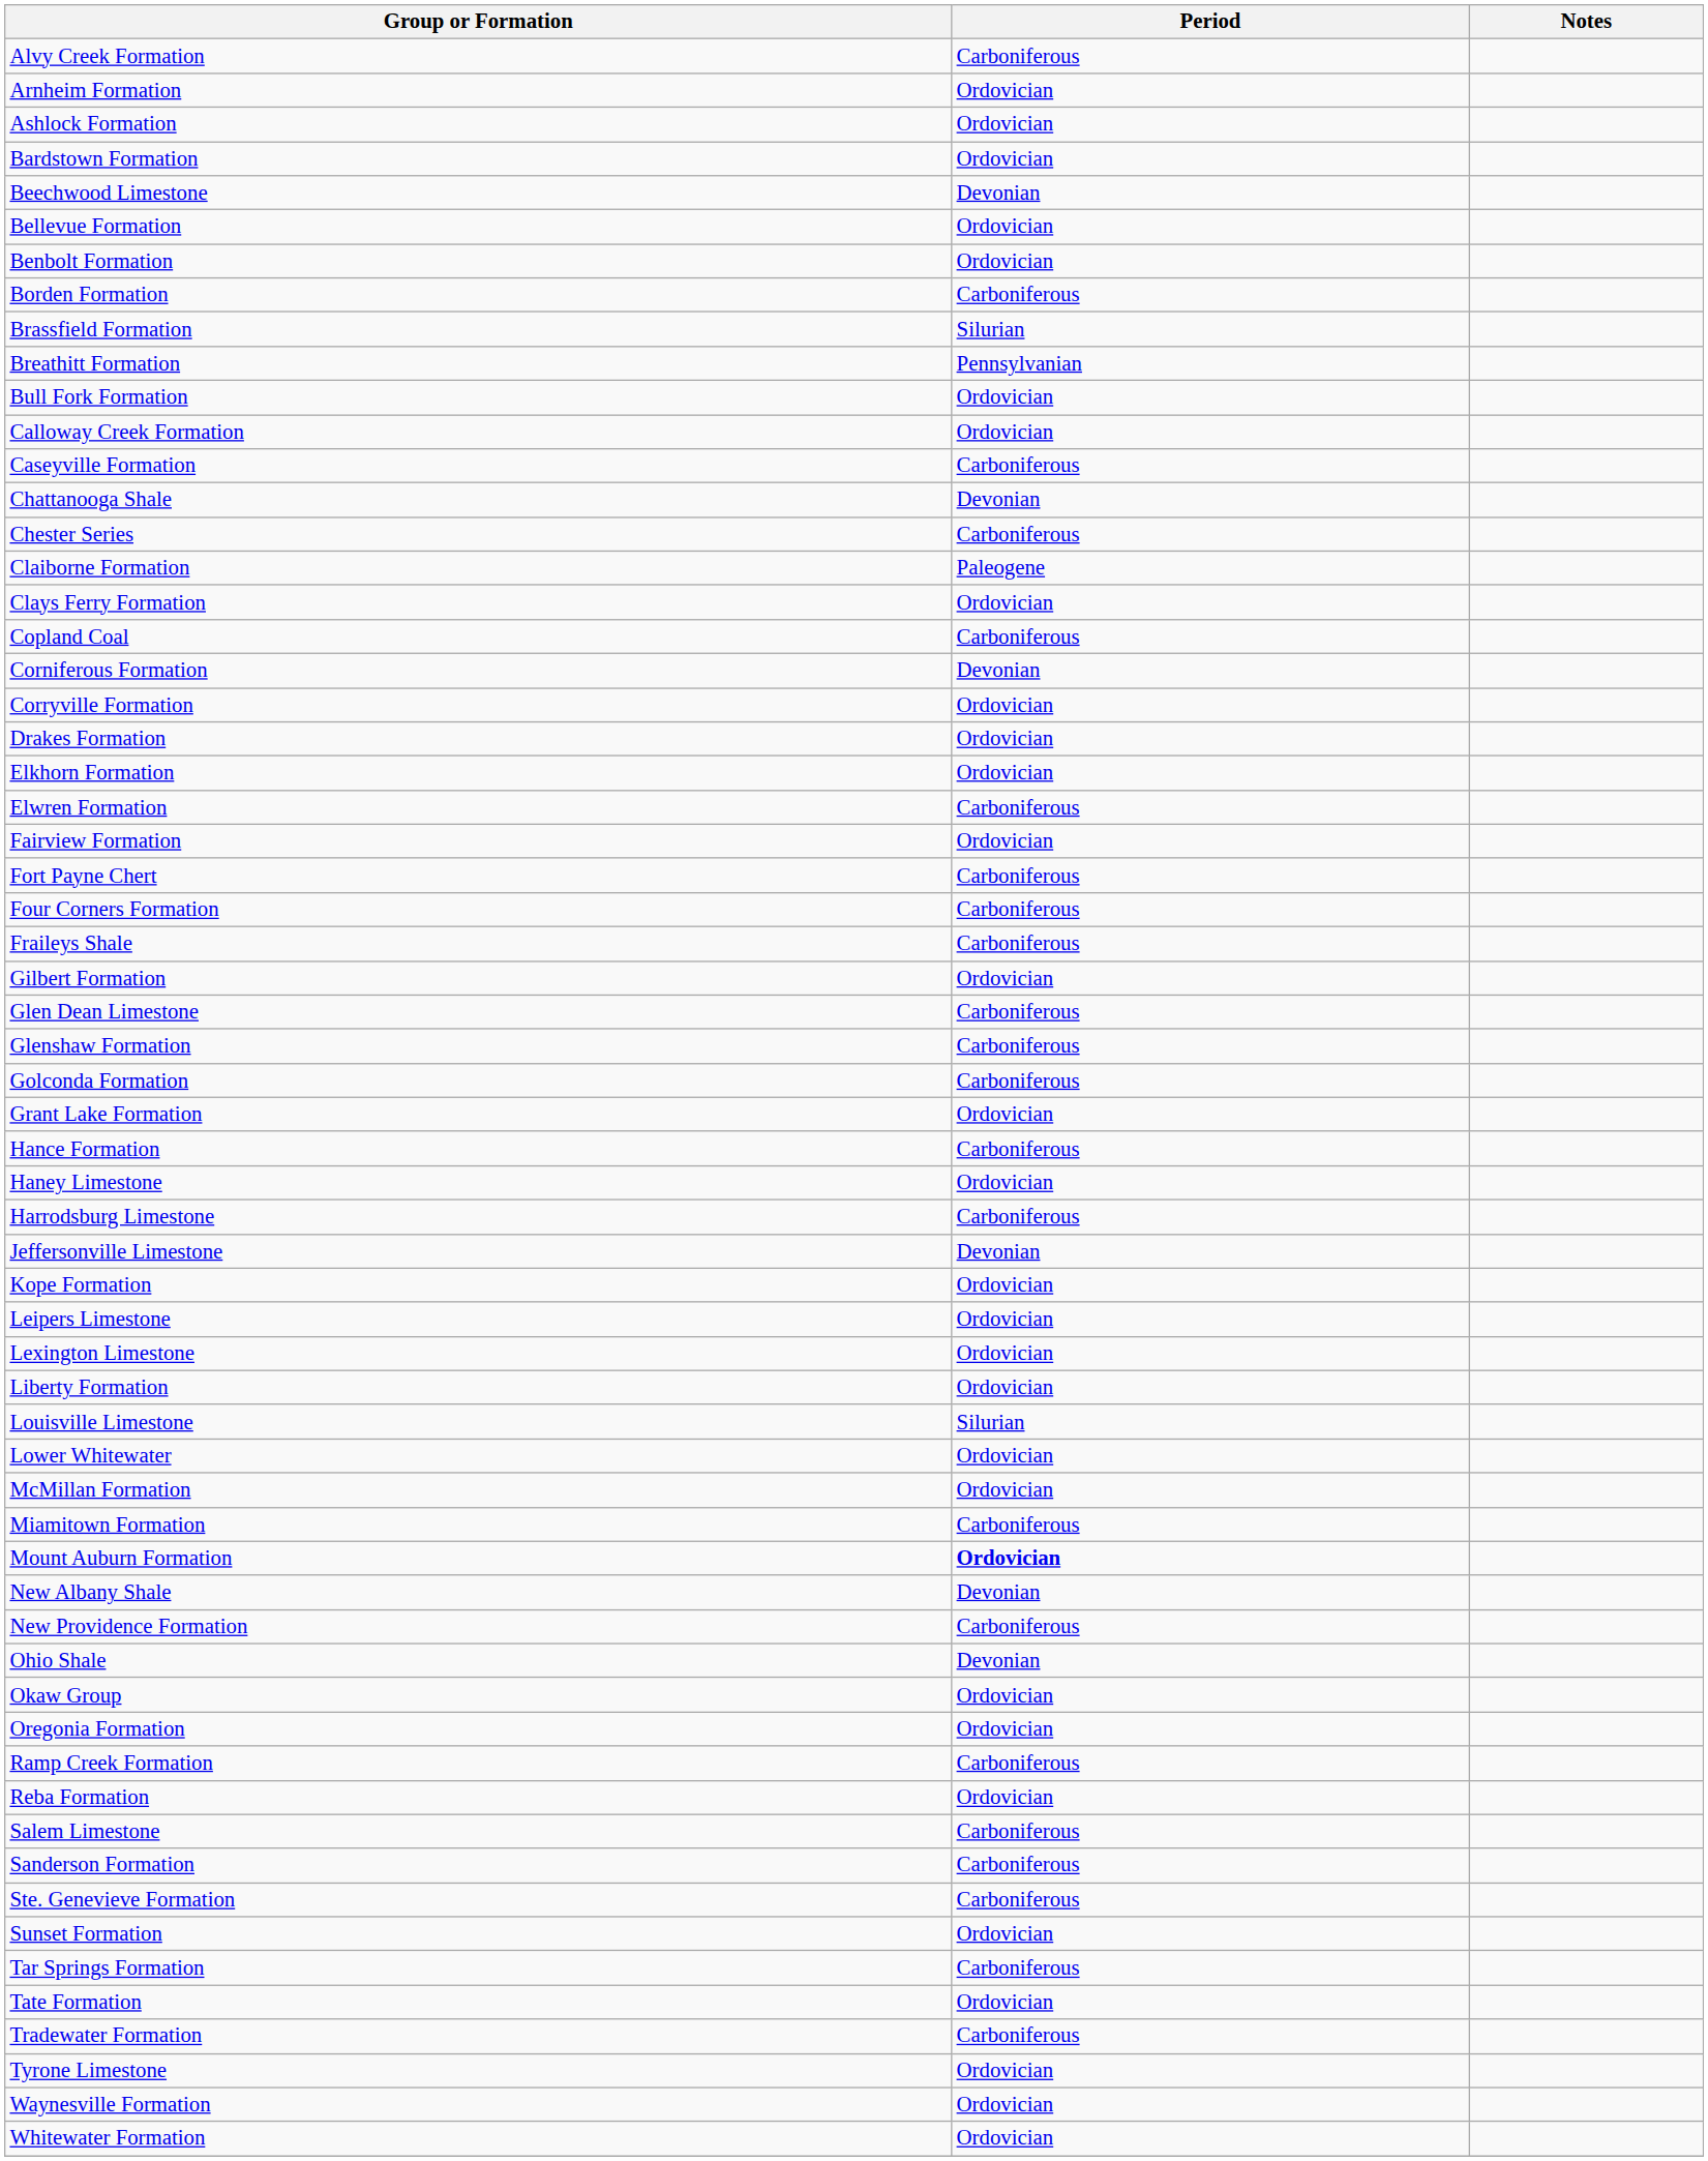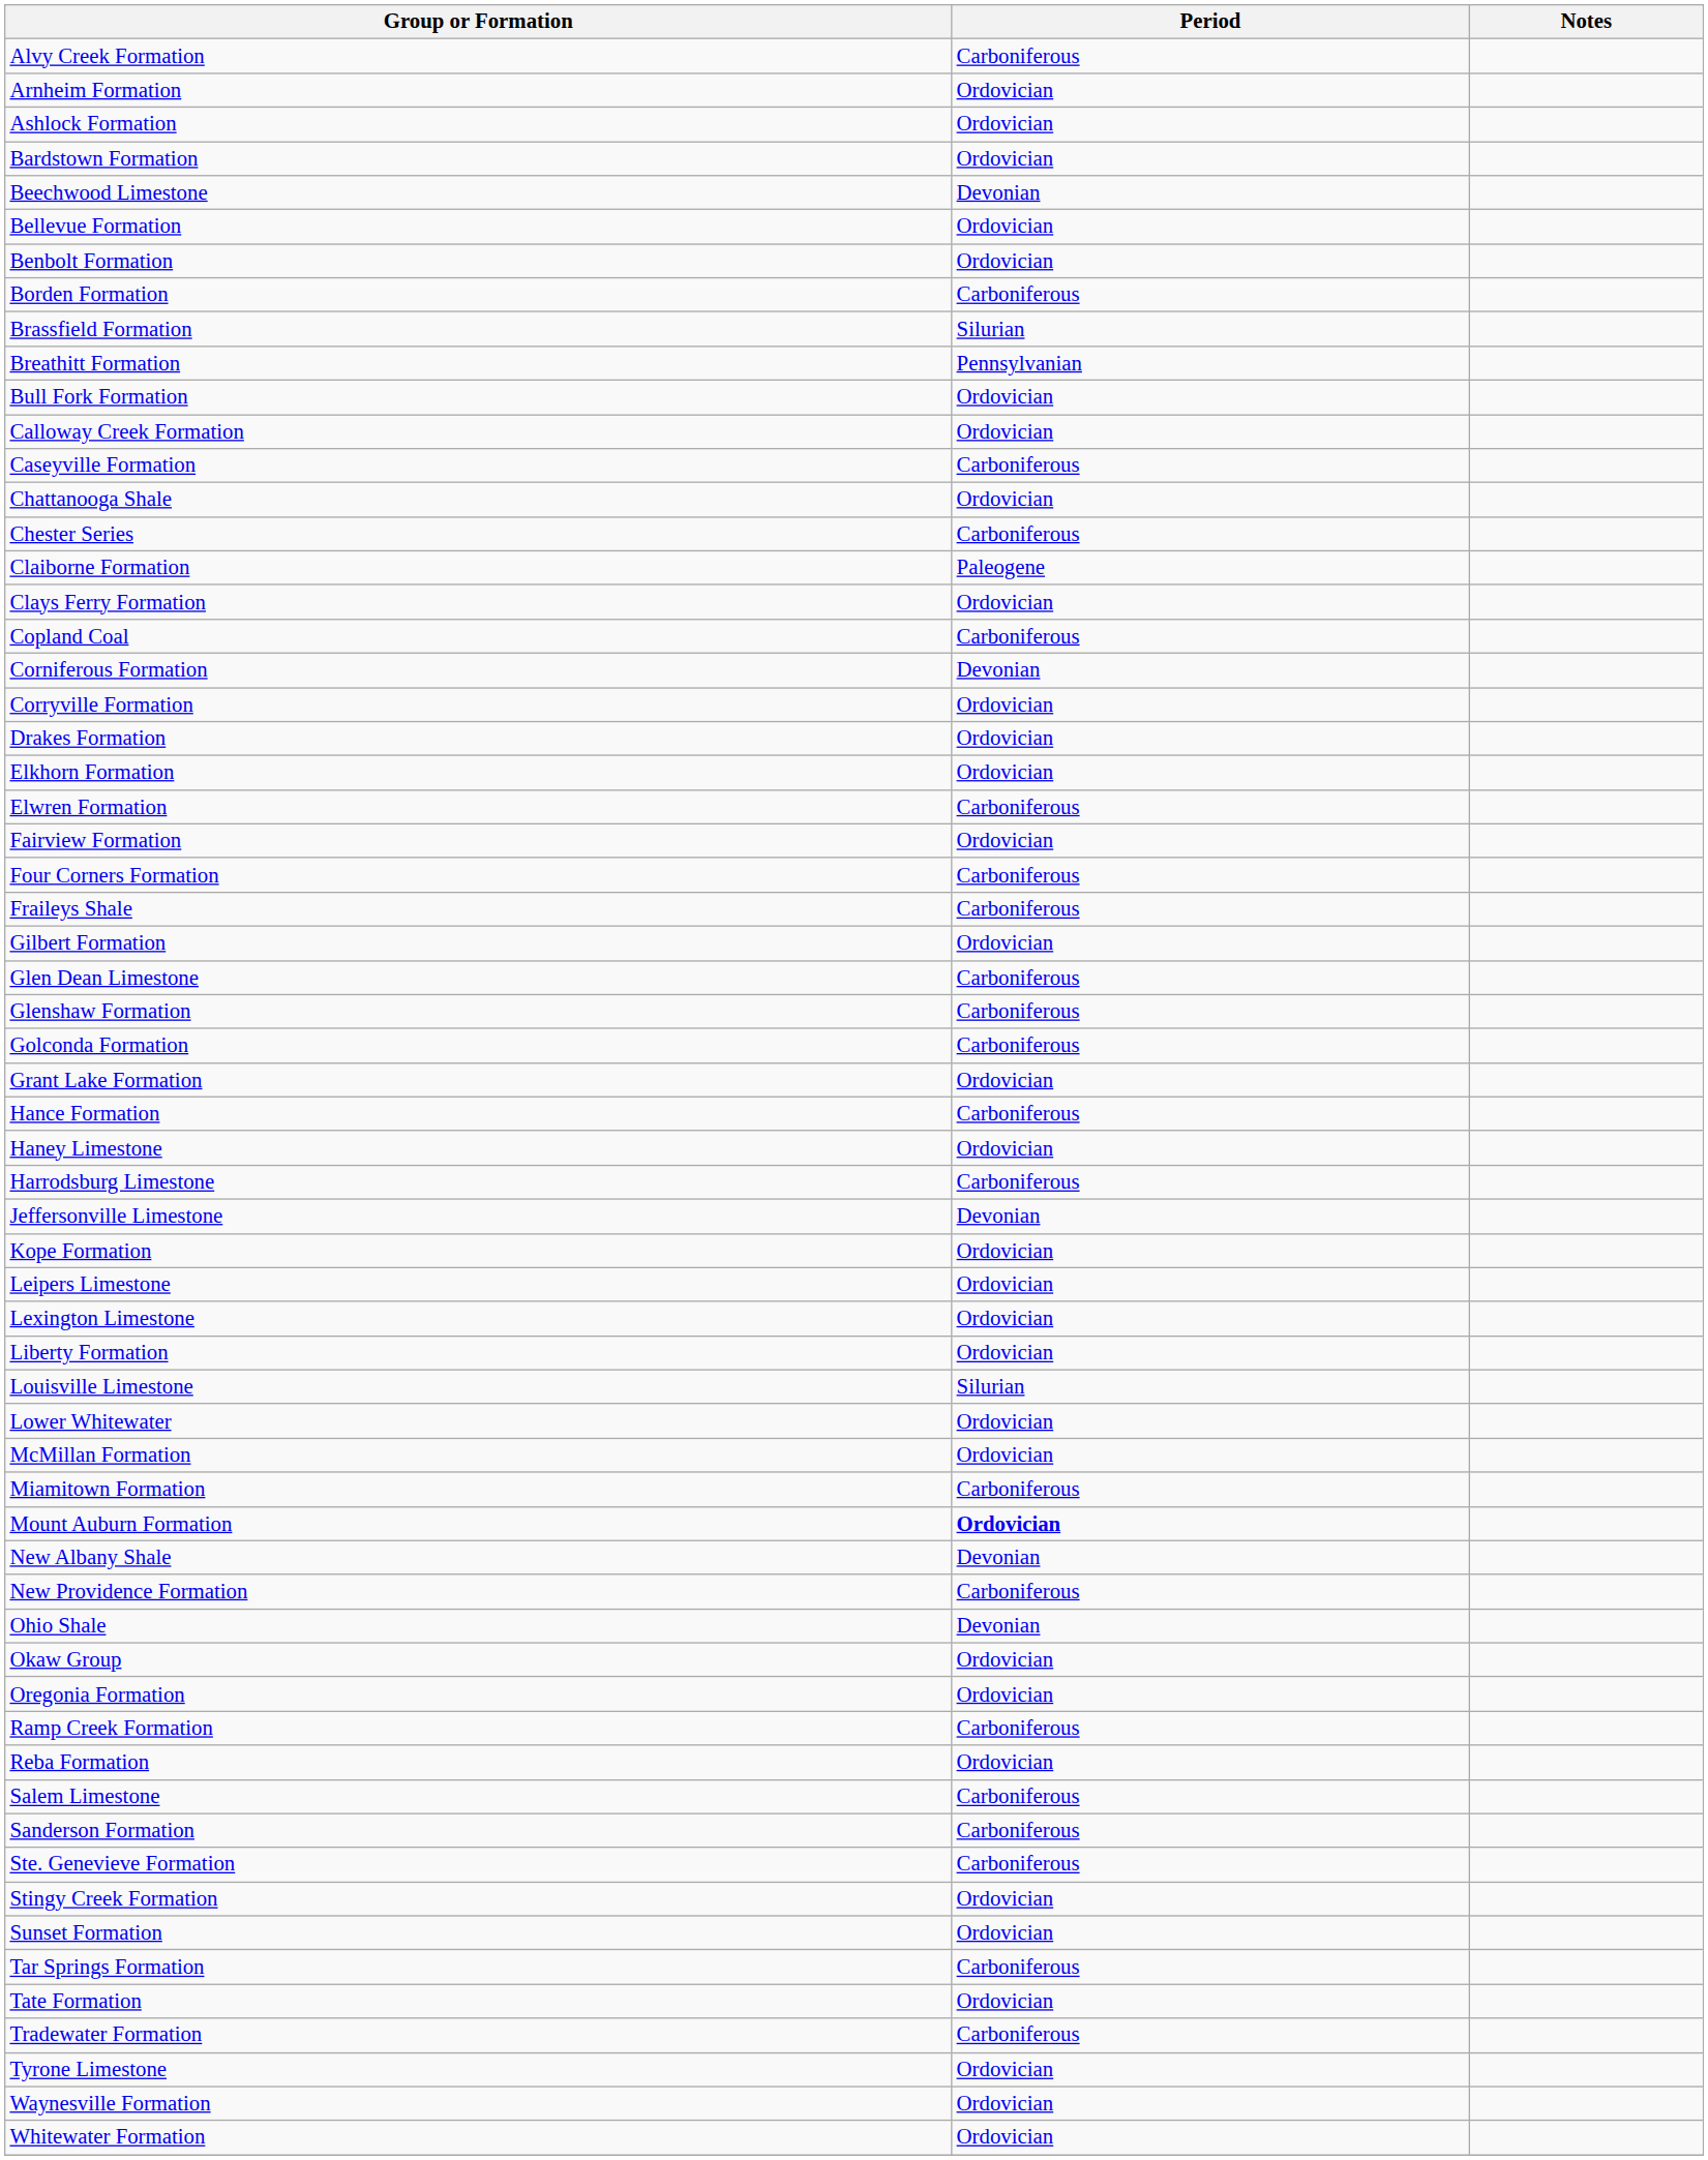 <table class="wikitable sortable" style="width: 100%;">
 <tr>
 <th>Group or Formation</th>
 <th>Period</th>
 <th class="unsortable">Notes</th>
 </tr>
 <tr>
 <td><a href='#'>Alvy Creek Formation</a></td>
 <td><a href='#'>Carboniferous</a></td>
 <td></td>
 </tr>
 <tr>
 <td><a href='#'>Arnheim Formation</a></td>
 <td><a href='#'>Ordovician</a></td>
 <td></td>
 </tr>
 <tr>
 <td><a href='#'>Ashlock Formation</a></td>
 <td><a href='#'>Ordovician</a></td>
 <td></td>
 </tr>
 <tr>
 <td><a href='#'>Bardstown Formation</a></td>
 <td><a href='#'>Ordovician</a></td>
 <td></td>
 </tr>
 <tr>
 <td><a href='#'>Beechwood Limestone</a></td>
 <td><a href='#'>Devonian</a></td>
 <td></td>
 </tr>
 <tr>
 <td><a href='#'>Bellevue Formation</a></td>
 <td><a href='#'>Ordovician</a></td>
 <td></td>
 </tr>
 <tr>
 <td><a href='#'>Benbolt Formation</a></td>
 <td><a href='#'>Ordovician</a></td>
 <td></td>
 </tr>
 <tr>
 <td><a href='#'>Borden Formation</a></td>
 <td><a href='#'>Carboniferous</a></td>
 <td></td>
 </tr>
 <tr>
 <td><a href='#'>Brassfield Formation</a></td>
 <td><a href='#'>Silurian</a></td>
 <td></td>
 </tr>
 <tr>
 <td><a href='#'>Breathitt Formation</a></td>
 <td><a href='#'>Pennsylvanian</a></td>
 </tr>
 <tr>
 <td><a href='#'>Bull Fork Formation</a></td>
 <td><a href='#'>Ordovician</a></td>
 <td></td>
 </tr>
 <tr>
 <td><a href='#'>Calloway Creek Formation</a></td>
 <td><a href='#'>Ordovician</a></td>
 <td></td>
 </tr>
 <tr>
 <td><a href='#'>Caseyville Formation</a></td>
 <td><a href='#'>Carboniferous</a></td>
 <td></td>
 </tr>
 <tr>
 <td><a href='#'>Chattanooga Shale</a></td>
-<td><a href='#'>Devonian</a></td>
+<td><a href='#'>Ordovician</a></td>
 <td></td>
 </tr>
 <tr>
 <td><a href='#'>Chester Series</a></td>
 <td><a href='#'>Carboniferous</a></td>
 <td></td>
 </tr>
 <tr>
 <td><a href='#'>Claiborne Formation</a></td>
 <td><a href='#'>Paleogene</a></td>
 <td></td>
 </tr>
 <tr>
 <td><a href='#'>Clays Ferry Formation</a></td>
 <td><a href='#'>Ordovician</a></td>
 <td></td>
 </tr>
 <tr>
 <td><a href='#'>Copland Coal</a></td>
 <td><a href='#'>Carboniferous</a></td>
 <td></td>
 </tr>
 <tr>
 <td><a href='#'>Corniferous Formation</a></td>
 <td><a href='#'>Devonian</a></td>
 <td></td>
 </tr>
 <tr>
 <td><a href='#'>Corryville Formation</a></td>
 <td><a href='#'>Ordovician</a></td>
 <td></td>
 </tr>
 <tr>
 <td><a href='#'>Drakes Formation</a></td>
 <td><a href='#'>Ordovician</a></td>
 <td></td>
 </tr>
 <tr>
 <td><a href='#'>Elkhorn Formation</a></td>
 <td><a href='#'>Ordovician</a></td>
 <td></td>
 </tr>
 <tr>
 <td><a href='#'>Elwren Formation</a></td>
 <td><a href='#'>Carboniferous</a></td>
 <td></td>
 </tr>
 <tr>
 <td><a href='#'>Fairview Formation</a></td>
 <td><a href='#'>Ordovician</a></td>
-<td></td>
-</tr>
-<tr>
-<td><a href='#'>Fort Payne Chert</a></td>
-<td><a href='#'>Carboniferous</a></td>
 <td></td>
 </tr>
 <tr>
 <td><a href='#'>Four Corners Formation</a></td>
 <td><a href='#'>Carboniferous</a></td>
 <td></td>
 </tr>
 <tr>
 <td><a href='#'>Fraileys Shale</a></td>
 <td><a href='#'>Carboniferous</a></td>
 <td></td>
 </tr>
 <tr>
 <td><a href='#'>Gilbert Formation</a></td>
 <td><a href='#'>Ordovician</a></td>
 <td></td>
 </tr>
 <tr>
 <td><a href='#'>Glen Dean Limestone</a></td>
 <td><a href='#'>Carboniferous</a></td>
 <td></td>
 </tr>
 <tr>
 <td><a href='#'>Glenshaw Formation</a></td>
 <td><a href='#'>Carboniferous</a></td>
 <td></td>
 </tr>
 <tr>
 <td><a href='#'>Golconda Formation</a></td>
 <td><a href='#'>Carboniferous</a></td>
 <td></td>
 </tr>
 <tr>
 <td><a href='#'>Grant Lake Formation</a></td>
 <td><a href='#'>Ordovician</a></td>
 <td></td>
 </tr>
 <tr>
 <td><a href='#'>Hance Formation</a></td>
 <td><a href='#'>Carboniferous</a></td>
 <td></td>
 </tr>
 <tr>
 <td><a href='#'>Haney Limestone</a></td>
 <td><a href='#'>Ordovician</a></td>
 <td></td>
 </tr>
 <tr>
 <td><a href='#'>Harrodsburg Limestone</a></td>
 <td><a href='#'>Carboniferous</a></td>
 <td></td>
 </tr>
 <tr>
 <td><a href='#'>Jeffersonville Limestone</a></td>
 <td><a href='#'>Devonian</a></td>
 <td></td>
 </tr>
 <tr>
 <td><a href='#'>Kope Formation</a></td>
 <td><a href='#'>Ordovician</a></td>
 <td></td>
 </tr>
 <tr>
 <td><a href='#'>Leipers Limestone</a></td>
 <td><a href='#'>Ordovician</a></td>
 <td></td>
 </tr>
 <tr>
 <td><a href='#'>Lexington Limestone</a></td>
 <td><a href='#'>Ordovician</a></td>
 <td></td>
 </tr>
 <tr>
 <td><a href='#'>Liberty Formation</a></td>
 <td><a href='#'>Ordovician</a></td>
 <td></td>
 </tr>
 <tr>
 <td><a href='#'>Louisville Limestone</a></td>
 <td><a href='#'>Silurian</a></td>
 <td></td>
 </tr>
 <tr>
 <td><a href='#'>Lower Whitewater</a></td>
 <td><a href='#'>Ordovician</a></td>
 <td></td>
 </tr>
 <tr>
 <td><a href='#'>McMillan Formation</a></td>
 <td><a href='#'>Ordovician</a></td>
 <td></td>
 </tr>
 <tr>
 <td><a href='#'>Miamitown Formation</a></td>
 <td><a href='#'>Carboniferous</a></td>
 <td></td>
 </tr>
 <tr>
 <td><a href='#'>Mount Auburn Formation</a></td>
 <td><strong><a href='#'>Ordovician</a></strong></td>
 <td></td>
 </tr>
 <tr>
 <td><a href='#'>New Albany Shale</a></td>
 <td><a href='#'>Devonian</a></td>
 <td></td>
 </tr>
 <tr>
 <td><a href='#'>New Providence Formation</a></td>
 <td><a href='#'>Carboniferous</a></td>
 <td></td>
 </tr>
 <tr>
 <td><a href='#'>Ohio Shale</a></td>
 <td><a href='#'>Devonian</a></td>
 <td></td>
 </tr>
 <tr>
 <td><a href='#'>Okaw Group</a></td>
 <td><a href='#'>Ordovician</a></td>
 <td></td>
 </tr>
 <tr>
 <td><a href='#'>Oregonia Formation</a></td>
 <td><a href='#'>Ordovician</a></td>
 <td></td>
 </tr>
 <tr>
 <td><a href='#'>Ramp Creek Formation</a></td>
 <td><a href='#'>Carboniferous</a></td>
 <td></td>
 </tr>
 <tr>
 <td><a href='#'>Reba Formation</a></td>
 <td><a href='#'>Ordovician</a></td>
 <td></td>
 </tr>
 <tr>
 <td><a href='#'>Salem Limestone</a></td>
 <td><a href='#'>Carboniferous</a></td>
 <td></td>
 </tr>
 <tr>
 <td><a href='#'>Sanderson Formation</a></td>
 <td><a href='#'>Carboniferous</a></td>
 <td></td>
 </tr>
 <tr>
 <td><a href='#'>Ste. Genevieve Formation</a></td>
 <td><a href='#'>Carboniferous</a></td>
 <td></td>
 </tr>
 <tr>
+<td><a href='#'>Stingy Creek Formation</a></td>
+<td><a href='#'>Ordovician</a></td>
+<td></td>
+</tr>
+<tr>
 <td><a href='#'>Sunset Formation</a></td>
 <td><a href='#'>Ordovician</a></td>
 <td></td>
 </tr>
 <tr>
 <td><a href='#'>Tar Springs Formation</a></td>
 <td><a href='#'>Carboniferous</a></td>
 <td></td>
 </tr>
 <tr>
 <td><a href='#'>Tate Formation</a></td>
 <td><a href='#'>Ordovician</a></td>
 <td></td>
 </tr>
 <tr>
 <td><a href='#'>Tradewater Formation</a></td>
 <td><a href='#'>Carboniferous</a></td>
 <td></td>
 </tr>
 <tr>
 <td><a href='#'>Tyrone Limestone</a></td>
 <td><a href='#'>Ordovician</a></td>
 <td></td>
 </tr>
 <tr>
 <td><a href='#'>Waynesville Formation</a></td>
 <td><a href='#'>Ordovician</a></td>
 <td></td>
 </tr>
 <tr>
 <td><a href='#'>Whitewater Formation</a></td>
 <td><a href='#'>Ordovician</a></td>
 <td></td>
 </tr>
 <tr>
 </tr>
 </table>
